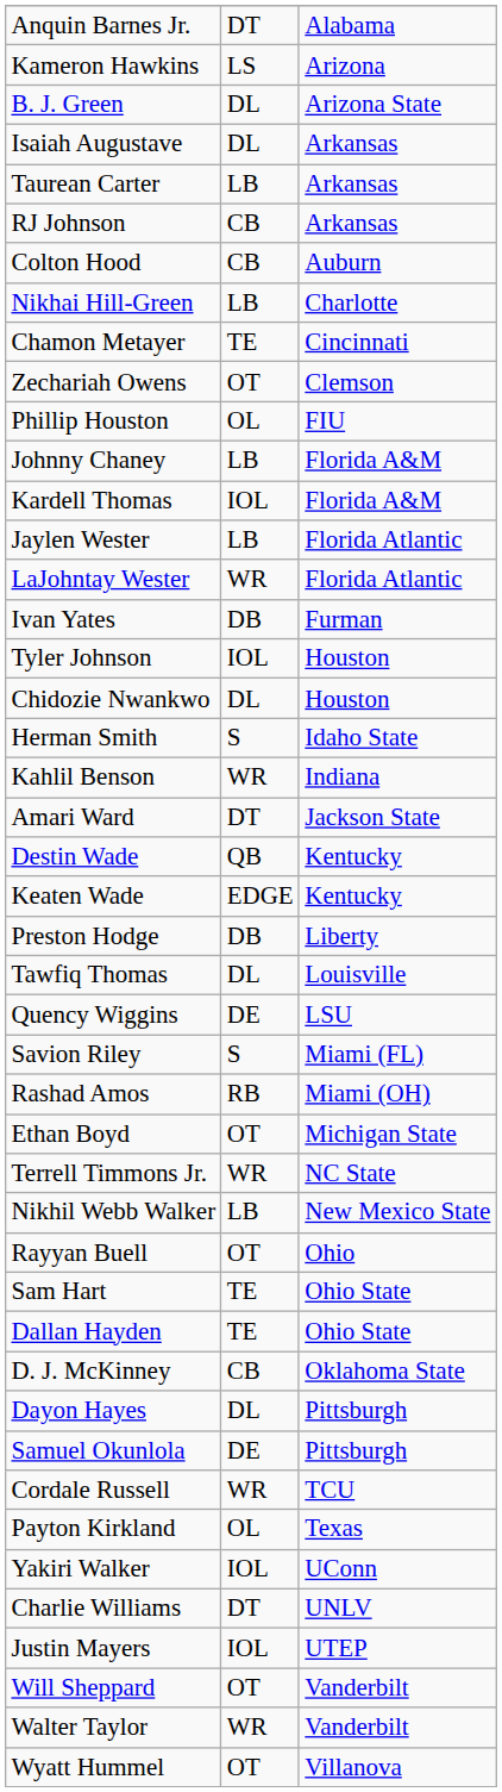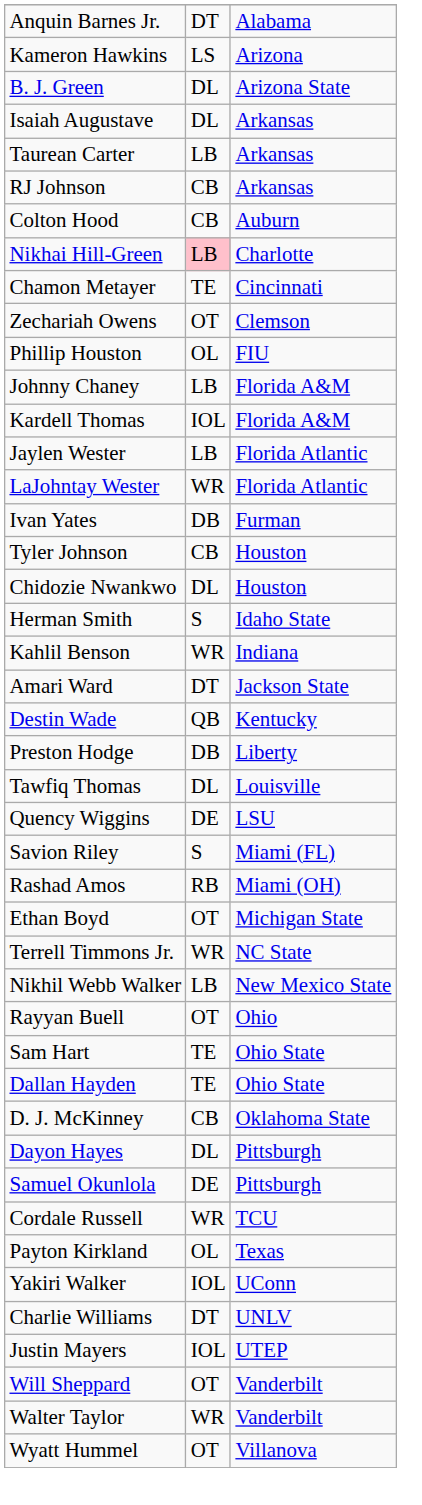 <table class="wikitable">
 <tr>
 </tr>
 <tr>
 <td>Anquin Barnes Jr.</td>
 <td>DT</td>
 <td><a href='#'>Alabama</a></td>
 </tr>
 <tr>
 <td>Kameron Hawkins</td>
 <td>LS</td>
 <td><a href='#'>Arizona</a></td>
 </tr>
 <tr>
 <td><a href='#'>B. J. Green</a></td>
 <td>DL</td>
 <td><a href='#'>Arizona State</a></td>
 </tr>
 <tr>
 <td>Isaiah Augustave</td>
 <td>DL</td>
 <td><a href='#'>Arkansas</a></td>
 </tr>
 <tr>
 <td>Taurean Carter</td>
 <td>LB</td>
 <td><a href='#'>Arkansas</a></td>
 </tr>
 <tr>
 <td>RJ Johnson</td>
 <td>CB</td>
 <td><a href='#'>Arkansas</a></td>
 </tr>
 <tr>
 <td>Colton Hood</td>
 <td>CB</td>
 <td><a href='#'>Auburn</a></td>
 </tr>
 <tr>
 <td><a href='#'>Nikhai Hill-Green</a></td>
-<td>LB</td>
+<td style="background: pink;">LB</td>
 <td><a href='#'>Charlotte</a></td>
 </tr>
 <tr>
 <td>Chamon Metayer</td>
 <td>TE</td>
 <td><a href='#'>Cincinnati</a></td>
 </tr>
 <tr>
 <td>Zechariah Owens</td>
 <td>OT</td>
 <td><a href='#'>Clemson</a></td>
 </tr>
 <tr>
 <td>Phillip Houston</td>
 <td>OL</td>
 <td><a href='#'>FIU</a></td>
 </tr>
 <tr>
 <td>Johnny Chaney</td>
 <td>LB</td>
 <td><a href='#'>Florida A&M</a></td>
 </tr>
 <tr>
 <td>Kardell Thomas</td>
 <td>IOL</td>
 <td><a href='#'>Florida A&M</a></td>
 </tr>
 <tr>
 <td>Jaylen Wester</td>
 <td>LB</td>
 <td><a href='#'>Florida Atlantic</a></td>
 </tr>
 <tr>
 <td><a href='#'>LaJohntay Wester</a></td>
 <td>WR</td>
 <td><a href='#'>Florida Atlantic</a></td>
 </tr>
 <tr>
 <td>Ivan Yates</td>
 <td>DB</td>
 <td><a href='#'>Furman</a></td>
 </tr>
 <tr>
 <td>Tyler Johnson</td>
-<td>IOL</td>
+<td>CB</td>
 <td><a href='#'>Houston</a></td>
 </tr>
 <tr>
 <td>Chidozie Nwankwo</td>
 <td>DL</td>
 <td><a href='#'>Houston</a></td>
 </tr>
 <tr>
 <td>Herman Smith</td>
 <td>S</td>
 <td><a href='#'>Idaho State</a></td>
 </tr>
 <tr>
 <td>Kahlil Benson</td>
 <td>WR</td>
 <td><a href='#'>Indiana</a></td>
 </tr>
 <tr>
 <td>Amari Ward</td>
 <td>DT</td>
 <td><a href='#'>Jackson State</a></td>
 </tr>
 <tr>
 <td><a href='#'>Destin Wade</a></td>
 <td>QB</td>
-<td><a href='#'>Kentucky</a></td>
-</tr>
-<tr>
-<td>Keaten Wade</td>
-<td>EDGE</td>
 <td><a href='#'>Kentucky</a></td>
 </tr>
 <tr>
 <td>Preston Hodge</td>
 <td>DB</td>
 <td><a href='#'>Liberty</a></td>
 </tr>
 <tr>
 <td>Tawfiq Thomas</td>
 <td>DL</td>
 <td><a href='#'>Louisville</a></td>
 </tr>
 <tr>
 <td>Quency Wiggins</td>
 <td>DE</td>
 <td><a href='#'>LSU</a></td>
 </tr>
 <tr>
 <td>Savion Riley</td>
 <td>S</td>
 <td><a href='#'>Miami (FL)</a></td>
 </tr>
 <tr>
 <td>Rashad Amos</td>
 <td>RB</td>
 <td><a href='#'>Miami (OH)</a></td>
 </tr>
 <tr>
 <td>Ethan Boyd</td>
 <td>OT</td>
 <td><a href='#'>Michigan State</a></td>
 </tr>
 <tr>
 <td>Terrell Timmons Jr.</td>
 <td>WR</td>
 <td><a href='#'>NC State</a></td>
 </tr>
 <tr>
 <td>Nikhil Webb Walker</td>
 <td>LB</td>
 <td><a href='#'>New Mexico State</a></td>
 </tr>
 <tr>
 <td>Rayyan Buell</td>
 <td>OT</td>
 <td><a href='#'>Ohio</a></td>
 </tr>
 <tr>
 <td>Sam Hart</td>
 <td>TE</td>
 <td><a href='#'>Ohio State</a></td>
 </tr>
 <tr>
 <td><a href='#'>Dallan Hayden</a></td>
 <td>TE</td>
 <td><a href='#'>Ohio State</a></td>
 </tr>
 <tr>
 <td>D. J. McKinney</td>
 <td>CB</td>
 <td><a href='#'>Oklahoma State</a></td>
 </tr>
 <tr>
 <td><a href='#'>Dayon Hayes</a></td>
 <td>DL</td>
 <td><a href='#'>Pittsburgh</a></td>
 </tr>
 <tr>
 <td><a href='#'>Samuel Okunlola</a></td>
 <td>DE</td>
 <td><a href='#'>Pittsburgh</a></td>
 </tr>
 <tr>
 <td>Cordale Russell</td>
 <td>WR</td>
 <td><a href='#'>TCU</a></td>
 </tr>
 <tr>
 <td>Payton Kirkland</td>
 <td>OL</td>
 <td><a href='#'>Texas</a></td>
 </tr>
 <tr>
 <td>Yakiri Walker</td>
 <td>IOL</td>
 <td><a href='#'>UConn</a></td>
 </tr>
 <tr>
 <td>Charlie Williams</td>
 <td>DT</td>
 <td><a href='#'>UNLV</a></td>
 </tr>
 <tr>
 <td>Justin Mayers</td>
 <td>IOL</td>
 <td><a href='#'>UTEP</a></td>
 </tr>
 <tr>
 <td><a href='#'>Will Sheppard</a></td>
 <td>OT</td>
 <td><a href='#'>Vanderbilt</a></td>
 </tr>
 <tr>
 <td>Walter Taylor</td>
 <td>WR</td>
 <td><a href='#'>Vanderbilt</a></td>
 </tr>
 <tr>
 <td>Wyatt Hummel</td>
 <td>OT</td>
 <td><a href='#'>Villanova</a></td>
 </tr>
 <tr>
 </tr>
 </table>
